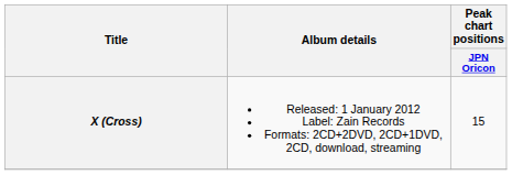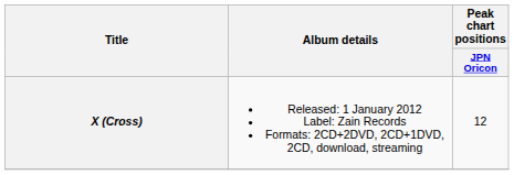 <table class="wikitable plainrowheaders" style="text-align:center;">
 <tr>
 <th scope="col" rowspan="2" style="width:19em;">Title</th>
 <th scope="col" rowspan="2" style="width:19em;">Album details</th>
 <th scope="col" colspan="1">Peak<br>chart<br>positions</th>
 </tr>
 <tr>
 <th scope="col" style="width:2.9em;font-size:90%;"><a href='#'>JPN<br>Oricon</a><br></th>
 </tr>
 <tr>
 <th scope="row"><em>X (Cross)</em><br></th>
 <td><br><ul><li>Released: 1 January 2012</li><li>Label: Zain Records</li><li>Formats: 2CD+2DVD, 2CD+1DVD, 2CD, download, streaming</li></ul></td>
-<td>15</td>
+<td>12</td>
 </tr>
 <tr>
 </tr>
 </table>
